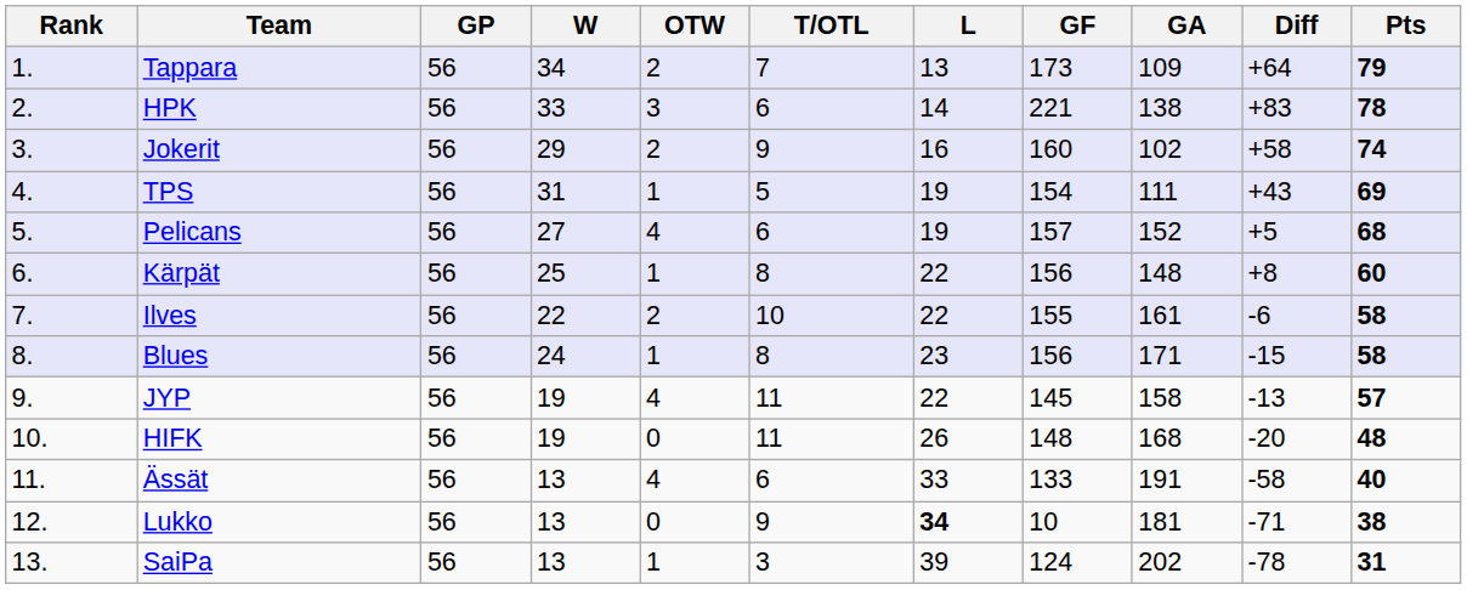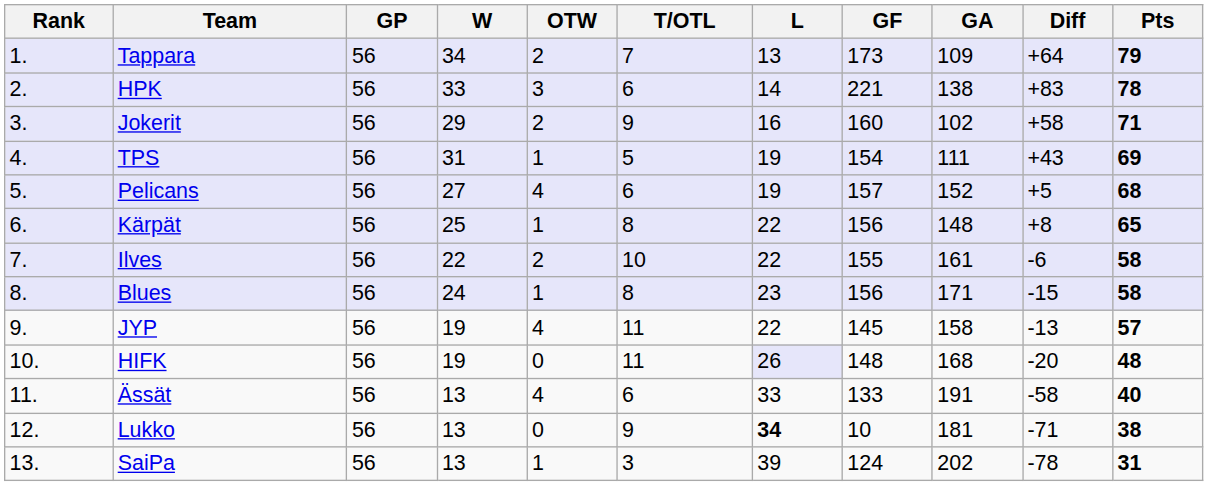 <table class="wikitable">
 <tr>
 <th bgcolor="#DDDDFF" width="6%" align="left">Rank</th>
 <th bgcolor="#DDDDFF" width="13%">Team</th>
 <th bgcolor="#DDDDFF" width="5%">GP</th>
 <th bgcolor="#DDDDFF" width="5%">W</th>
 <th bgcolor="#DDDDFF" width="5%">OTW</th>
 <th bgcolor="#DDDDFF" width="7.5%">T/OTL</th>
 <th bgcolor="#DDDDFF" width="5%">L</th>
 <th bgcolor="#DDDDFF" width="5%">GF</th>
 <th bgcolor="#DDDDFF" width="5%">GA</th>
 <th bgcolor="#DDDDFF" width="5%">Diff</th>
 <th bgcolor="#DDDDFF" width="5%">Pts</th>
 </tr>
 <tr bgcolor="#e6e6fa">
 <td align="left">1.</td>
 <td><a href='#'>Tappara</a></td>
 <td>56</td>
 <td>34</td>
 <td>2</td>
 <td>7</td>
 <td>13</td>
 <td>173</td>
 <td>109</td>
 <td>+64</td>
 <td><strong>79</strong></td>
 </tr>
 <tr bgcolor="#e6e6fa">
 <td align="left">2.</td>
 <td><a href='#'>HPK</a></td>
 <td>56</td>
 <td>33</td>
 <td>3</td>
 <td>6</td>
 <td>14</td>
 <td>221</td>
 <td>138</td>
 <td>+83</td>
 <td><strong>78</strong></td>
 </tr>
 <tr bgcolor="#e6e6fa">
 <td align="left">3.</td>
 <td><a href='#'>Jokerit</a></td>
 <td>56</td>
 <td>29</td>
 <td>2</td>
 <td>9</td>
 <td>16</td>
 <td>160</td>
 <td>102</td>
 <td>+58</td>
-<td><strong>74</strong></td>
+<td><strong>71</strong></td>
 </tr>
 <tr bgcolor="#e6e6fa">
 <td align="left">4.</td>
 <td><a href='#'>TPS</a></td>
 <td>56</td>
 <td>31</td>
 <td>1</td>
 <td>5</td>
 <td>19</td>
 <td>154</td>
 <td>111</td>
 <td>+43</td>
 <td><strong>69</strong></td>
 </tr>
 <tr bgcolor="#e6e6fa">
 <td align="left">5.</td>
 <td><a href='#'>Pelicans</a></td>
 <td>56</td>
 <td>27</td>
 <td>4</td>
 <td>6</td>
 <td>19</td>
 <td>157</td>
 <td>152</td>
 <td>+5</td>
 <td><strong>68</strong></td>
 </tr>
 <tr bgcolor="#e6e6fa">
 <td align="left">6.</td>
 <td><a href='#'>Kärpät</a></td>
 <td>56</td>
 <td>25</td>
 <td>1</td>
 <td>8</td>
 <td>22</td>
 <td>156</td>
 <td>148</td>
 <td>+8</td>
-<td><strong>60</strong></td>
+<td><strong>65</strong></td>
 </tr>
 <tr bgcolor="#e6e6fa">
 <td align="left">7.</td>
 <td><a href='#'>Ilves</a></td>
 <td>56</td>
 <td>22</td>
 <td>2</td>
 <td>10</td>
 <td>22</td>
 <td>155</td>
 <td>161</td>
 <td>-6</td>
 <td><strong>58</strong></td>
 </tr>
 <tr bgcolor="#e6e6fa">
 <td align="left">8.</td>
 <td><a href='#'>Blues</a></td>
 <td>56</td>
 <td>24</td>
 <td>1</td>
 <td>8</td>
 <td>23</td>
 <td>156</td>
 <td>171</td>
 <td>-15</td>
 <td><strong>58</strong></td>
 </tr>
 <tr>
 <td align="left">9.</td>
 <td><a href='#'>JYP</a></td>
 <td>56</td>
 <td>19</td>
 <td>4</td>
 <td>11</td>
 <td>22</td>
 <td>145</td>
 <td>158</td>
 <td>-13</td>
 <td><strong>57</strong></td>
 </tr>
 <tr>
 <td align="left">10.</td>
 <td><a href='#'>HIFK</a></td>
 <td>56</td>
 <td>19</td>
 <td>0</td>
 <td>11</td>
-<td>26</td>
+<td style="background: lavender;">26</td>
 <td>148</td>
 <td>168</td>
 <td>-20</td>
 <td><strong>48</strong></td>
 </tr>
 <tr>
 <td align="left">11.</td>
 <td><a href='#'>Ässät</a></td>
 <td>56</td>
 <td>13</td>
 <td>4</td>
 <td>6</td>
 <td>33</td>
 <td>133</td>
 <td>191</td>
 <td>-58</td>
 <td><strong>40</strong></td>
 </tr>
 <tr>
 <td align="left">12.</td>
 <td><a href='#'>Lukko</a></td>
 <td>56</td>
 <td>13</td>
 <td>0</td>
 <td>9</td>
 <td><strong>34</strong></td>
 <td>10</td>
 <td>181</td>
 <td>-71</td>
 <td><strong>38</strong></td>
 </tr>
 <tr>
 <td align="left">13.</td>
 <td><a href='#'>SaiPa</a></td>
 <td>56</td>
 <td>13</td>
 <td>1</td>
 <td>3</td>
 <td>39</td>
 <td>124</td>
 <td>202</td>
 <td>-78</td>
 <td><strong>31</strong></td>
 </tr>
 </table>
